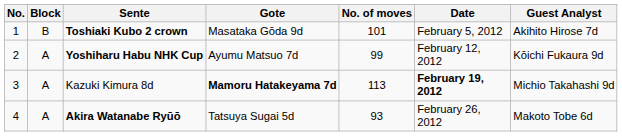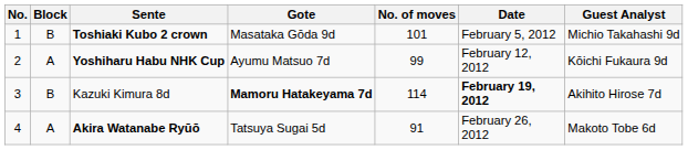 <table class="wikitable">
 <tr>
 <th width="20">No.</th>
 <th>Block</th>
 <th>Sente</th>
 <th>Gote</th>
 <th>No. of moves</th>
 <th width="130">Date</th>
 <th>Guest Analyst</th>
 </tr>
 <tr>
 <td align="center">1</td>
 <td align="center">B</td>
 <td><strong>Toshiaki Kubo 2 crown</strong></td>
 <td>Masataka Gōda 9d</td>
 <td align="center">101</td>
 <td>February 5, 2012</td>
-<td>Akihito Hirose 7d</td>
+<td>Michio Takahashi 9d</td>
 </tr>
 <tr>
 <td align="center">2</td>
 <td align="center">A</td>
 <td><strong>Yoshiharu Habu NHK Cup</strong></td>
 <td>Ayumu Matsuo 7d</td>
 <td align="center">99</td>
 <td>February 12, 2012</td>
 <td>Kōichi Fukaura 9d</td>
 </tr>
 <tr>
 <td align="center">3</td>
-<td align="center">A</td>
+<td align="center">B</td>
 <td>Kazuki Kimura 8d</td>
 <td><strong>Mamoru Hatakeyama 7d</strong></td>
-<td align="center">113</td>
+<td align="center">114</td>
 <td><strong>February 19, 2012</strong></td>
-<td>Michio Takahashi 9d</td>
+<td>Akihito Hirose 7d</td>
 </tr>
 <tr>
 <td align="center">4</td>
 <td align="center">A</td>
 <td><strong>Akira Watanabe Ryūō</strong></td>
 <td>Tatsuya Sugai 5d</td>
-<td align="center">93</td>
+<td align="center">91</td>
 <td>February 26, 2012</td>
 <td>Makoto Tobe 6d</td>
 </tr>
 </table>
